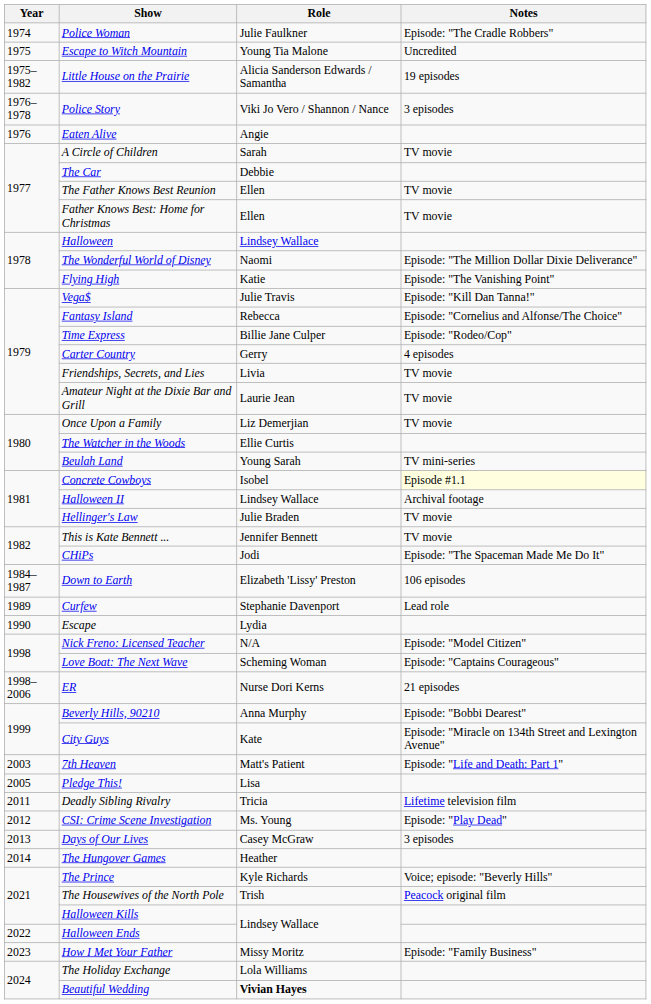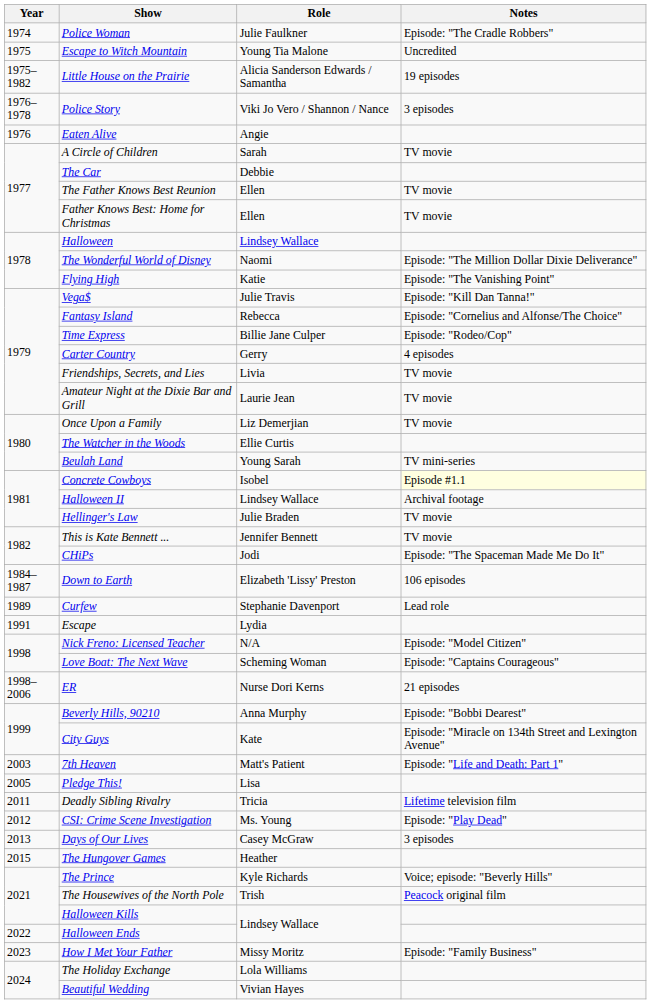 <table class="wikitable sortable">
 <tr>
 <th>Year</th>
 <th>Show</th>
 <th>Role</th>
 <th class=unsortable>Notes</th>
 </tr>
 <tr>
 <td>1974</td>
 <td><em><a href='#'>Police Woman</a></em></td>
 <td>Julie Faulkner</td>
 <td>Episode: "The Cradle Robbers"</td>
 </tr>
 <tr>
 <td>1975</td>
 <td><em><a href='#'>Escape to Witch Mountain</a></em></td>
 <td>Young Tia Malone</td>
 <td>Uncredited</td>
 </tr>
 <tr>
 <td>1975–1982</td>
 <td><em><a href='#'>Little House on the Prairie</a></em></td>
 <td>Alicia Sanderson Edwards / Samantha</td>
 <td>19 episodes</td>
 </tr>
 <tr>
 <td>1976–1978</td>
 <td><em><a href='#'>Police Story</a></em></td>
 <td>Viki Jo Vero / Shannon / Nance</td>
 <td>3 episodes</td>
 </tr>
 <tr>
 <td>1976</td>
 <td><em><a href='#'>Eaten Alive</a></em></td>
 <td>Angie</td>
 <td></td>
 </tr>
 <tr>
 <td rowspan="4">1977</td>
 <td><em>A Circle of Children</em></td>
 <td>Sarah</td>
 <td>TV movie</td>
 </tr>
 <tr>
 <td><em><a href='#'>The Car</a></em></td>
 <td>Debbie</td>
 <td></td>
 </tr>
 <tr>
 <td><em>The Father Knows Best Reunion</em></td>
 <td>Ellen</td>
 <td>TV movie</td>
 </tr>
 <tr>
 <td><em>Father Knows Best: Home for Christmas</em></td>
 <td>Ellen</td>
 <td>TV movie</td>
 </tr>
 <tr>
 <td rowspan="3">1978</td>
 <td><em><a href='#'>Halloween</a></em></td>
 <td><a href='#'>Lindsey Wallace</a></td>
 <td></td>
 </tr>
 <tr>
 <td><em><a href='#'>The Wonderful World of Disney</a></em></td>
 <td>Naomi</td>
 <td>Episode: "The Million Dollar Dixie Deliverance"</td>
 </tr>
 <tr>
 <td><em><a href='#'>Flying High</a></em></td>
 <td>Katie</td>
 <td>Episode: "The Vanishing Point"</td>
 </tr>
 <tr>
 <td rowspan="6">1979</td>
 <td><em><a href='#'>Vega$</a></em></td>
 <td>Julie Travis</td>
 <td>Episode: "Kill Dan Tanna!"</td>
 </tr>
 <tr>
 <td><em><a href='#'>Fantasy Island</a></em></td>
 <td>Rebecca</td>
 <td>Episode: "Cornelius and Alfonse/The Choice"</td>
 </tr>
 <tr>
 <td><em><a href='#'>Time Express</a></em></td>
 <td>Billie Jane Culper</td>
 <td>Episode: "Rodeo/Cop"</td>
 </tr>
 <tr>
 <td><em><a href='#'>Carter Country</a></em></td>
 <td>Gerry</td>
 <td>4 episodes</td>
 </tr>
 <tr>
 <td><em>Friendships, Secrets, and Lies</em></td>
 <td>Livia</td>
 <td>TV movie</td>
 </tr>
 <tr>
 <td><em>Amateur Night at the Dixie Bar and Grill</em></td>
 <td>Laurie Jean</td>
 <td>TV movie</td>
 </tr>
 <tr>
 <td rowspan="3">1980</td>
 <td><em>Once Upon a Family</em></td>
 <td>Liz Demerjian</td>
 <td>TV movie</td>
 </tr>
 <tr>
 <td><em><a href='#'>The Watcher in the Woods</a></em></td>
 <td>Ellie Curtis</td>
 <td></td>
 </tr>
 <tr>
 <td><em><a href='#'>Beulah Land</a></em></td>
 <td>Young Sarah</td>
 <td>TV mini-series</td>
 </tr>
 <tr>
 <td rowspan="3">1981</td>
 <td><em><a href='#'>Concrete Cowboys</a></em></td>
 <td>Isobel</td>
 <td style="background: lightyellow;">Episode #1.1</td>
 </tr>
 <tr>
 <td><em><a href='#'>Halloween II</a></em></td>
 <td>Lindsey Wallace</td>
 <td>Archival footage</td>
 </tr>
 <tr>
 <td><em><a href='#'>Hellinger's Law</a></em></td>
 <td>Julie Braden</td>
 <td>TV movie</td>
 </tr>
 <tr>
 <td rowspan="2">1982</td>
 <td><em>This is Kate Bennett ...</em></td>
 <td>Jennifer Bennett</td>
 <td>TV movie</td>
 </tr>
 <tr>
 <td><em><a href='#'>CHiPs</a></em></td>
 <td>Jodi</td>
 <td>Episode: "The Spaceman Made Me Do It"</td>
 </tr>
 <tr>
 <td>1984–1987</td>
 <td><em><a href='#'>Down to Earth</a></em></td>
 <td>Elizabeth 'Lissy' Preston</td>
 <td>106 episodes</td>
 </tr>
 <tr>
 <td>1989</td>
 <td><em><a href='#'>Curfew</a></em></td>
 <td>Stephanie Davenport</td>
 <td>Lead role</td>
 </tr>
 <tr>
-<td>1990</td>
+<td>1991</td>
 <td><em>Escape</em></td>
 <td>Lydia</td>
 <td></td>
 </tr>
 <tr>
 <td rowspan="2">1998</td>
 <td><em><a href='#'>Nick Freno: Licensed Teacher</a></em></td>
 <td>N/A</td>
 <td>Episode: "Model Citizen"</td>
 </tr>
 <tr>
 <td><em><a href='#'>Love Boat: The Next Wave</a></em></td>
 <td>Scheming Woman</td>
 <td>Episode: "Captains Courageous"</td>
 </tr>
 <tr>
 <td>1998–2006</td>
 <td><em><a href='#'>ER</a></em></td>
 <td>Nurse Dori Kerns</td>
 <td>21 episodes</td>
 </tr>
 <tr>
 <td rowspan="2">1999</td>
 <td><em><a href='#'>Beverly Hills, 90210</a></em></td>
 <td>Anna Murphy</td>
 <td>Episode: "Bobbi Dearest"</td>
 </tr>
 <tr>
 <td><em><a href='#'>City Guys</a></em></td>
 <td>Kate</td>
 <td>Episode: "Miracle on 134th Street and Lexington Avenue"</td>
 </tr>
 <tr>
 <td>2003</td>
 <td><em><a href='#'>7th Heaven</a></em></td>
 <td>Matt's Patient</td>
 <td>Episode: "<a href='#'>Life and Death: Part 1</a>"</td>
 </tr>
 <tr>
 <td>2005</td>
 <td><em><a href='#'>Pledge This!</a></em></td>
 <td>Lisa</td>
 <td></td>
 </tr>
 <tr>
 <td>2011</td>
 <td><em>Deadly Sibling Rivalry</em></td>
 <td>Tricia</td>
 <td><a href='#'>Lifetime</a> television film</td>
 </tr>
 <tr>
 <td>2012</td>
 <td><em><a href='#'>CSI: Crime Scene Investigation</a></em></td>
 <td>Ms. Young</td>
 <td>Episode: "<a href='#'>Play Dead</a>"</td>
 </tr>
 <tr>
 <td>2013</td>
 <td><em><a href='#'>Days of Our Lives</a></em></td>
 <td>Casey McGraw</td>
 <td>3 episodes</td>
 </tr>
 <tr>
-<td>2014</td>
+<td>2015</td>
 <td><em><a href='#'>The Hungover Games</a></em></td>
 <td>Heather</td>
 <td></td>
 </tr>
 <tr>
 <td rowspan="3">2021</td>
 <td><em><a href='#'>The Prince</a></em></td>
 <td>Kyle Richards</td>
 <td>Voice; episode: "Beverly Hills"</td>
 </tr>
 <tr>
 <td><em>The Housewives of the North Pole</em></td>
 <td>Trish</td>
 <td><a href='#'>Peacock</a> original film</td>
 </tr>
 <tr>
 <td><em><a href='#'>Halloween Kills</a></em></td>
 <td rowspan="2">Lindsey Wallace</td>
 <td></td>
 </tr>
 <tr>
 <td>2022</td>
 <td><em><a href='#'>Halloween Ends</a></em></td>
 <td></td>
 </tr>
 <tr>
 <td>2023</td>
 <td><em><a href='#'>How I Met Your Father</a></em></td>
 <td>Missy Moritz</td>
 <td>Episode: "Family Business"</td>
 </tr>
 <tr>
 <td rowspan="2">2024</td>
 <td><em>The Holiday Exchange</em></td>
 <td>Lola Williams</td>
 <td></td>
 </tr>
 <tr>
 <td><em><a href='#'>Beautiful Wedding</a></em></td>
-<td><strong>Vivian Hayes</strong></td>
+<td>Vivian Hayes</td>
 <td></td>
 </tr>
 </table>
